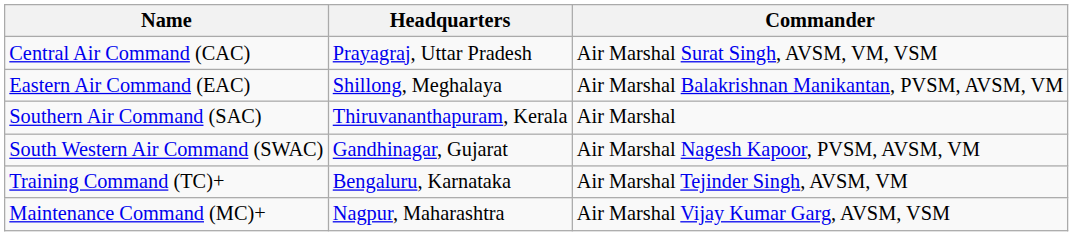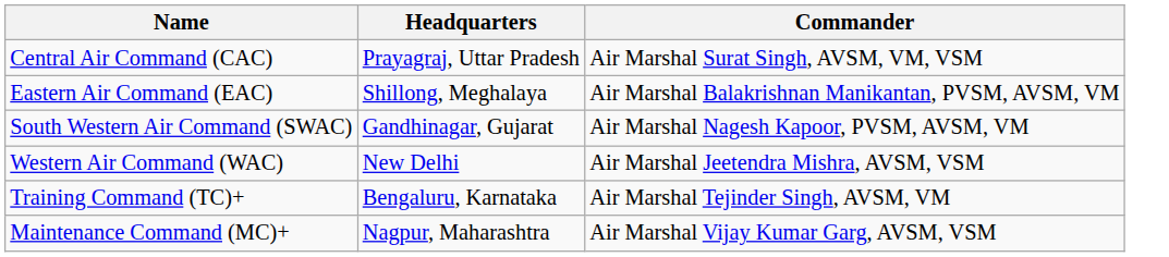 <table class="wikitable sortable">
 <tr>
 <th>Name</th>
 <th>Headquarters</th>
 <th>Commander</th>
 </tr>
 <tr>
 <td><a href='#'>Central Air Command</a> (CAC)</td>
 <td><a href='#'>Prayagraj</a>, Uttar Pradesh</td>
 <td>Air Marshal <a href='#'>Surat Singh</a>, AVSM, VM, VSM</td>
 </tr>
 <tr>
 <td><a href='#'>Eastern Air Command</a> (EAC)</td>
 <td><a href='#'>Shillong</a>, Meghalaya</td>
 <td>Air Marshal <a href='#'>Balakrishnan Manikantan</a>, PVSM, AVSM, VM</td>
 </tr>
 <tr>
-<td><a href='#'>Southern Air Command</a> (SAC)</td>
-<td><a href='#'>Thiruvananthapuram</a>, Kerala</td>
-<td>Air Marshal</td>
-</tr>
-<tr>
 <td><a href='#'>South Western Air Command</a> (SWAC)</td>
 <td><a href='#'>Gandhinagar</a>, Gujarat</td>
 <td>Air Marshal <a href='#'>Nagesh Kapoor</a>, PVSM, AVSM, VM</td>
+</tr>
+<tr>
+<td><a href='#'>Western Air Command</a> (WAC)</td>
+<td><a href='#'>New Delhi</a></td>
+<td>Air Marshal <a href='#'>Jeetendra Mishra</a>, AVSM, VSM</td>
 </tr>
 <tr>
 <td><a href='#'>Training Command</a> (TC)+</td>
 <td><a href='#'>Bengaluru</a>, Karnataka</td>
 <td>Air Marshal <a href='#'>Tejinder Singh</a>, AVSM, VM</td>
 </tr>
 <tr>
 <td><a href='#'>Maintenance Command</a> (MC)+</td>
 <td><a href='#'>Nagpur</a>, Maharashtra</td>
 <td>Air Marshal <a href='#'>Vijay Kumar Garg</a>, AVSM, VSM</td>
 </tr>
 </table>
